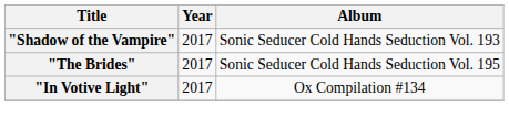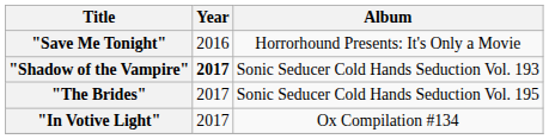 <table class="wikitable plainrowheaders" border="1">
 <tr>
 <th scope="col">Title</th>
 <th scope="col">Year</th>
 <th scope="col">Album</th>
 </tr>
 <tr>
+<th scope="row">"Save Me Tonight"</th>
+<td style="text-align:center;">2016</td>
+<td style="text-align:center;">Horrorhound Presents: It's Only a Movie</td>
+</tr>
+<tr>
 <th scope="row">"Shadow of the Vampire"</th>
-<td style="text-align:center;">2017</td>
+<td style="text-align:center;"><strong>2017</strong></td>
 <td style="text-align:center;">Sonic Seducer Cold Hands Seduction Vol. 193</td>
 </tr>
 <tr>
 <th scope="row">"The Brides"</th>
 <td style="text-align:center;">2017</td>
 <td style="text-align:center;">Sonic Seducer Cold Hands Seduction Vol. 195</td>
 </tr>
 <tr>
 <th scope="row">"In Votive Light"</th>
 <td style="text-align:center;">2017</td>
 <td style="text-align:center;">Ox Compilation #134</td>
 </tr>
 <tr>
 </tr>
 </table>
